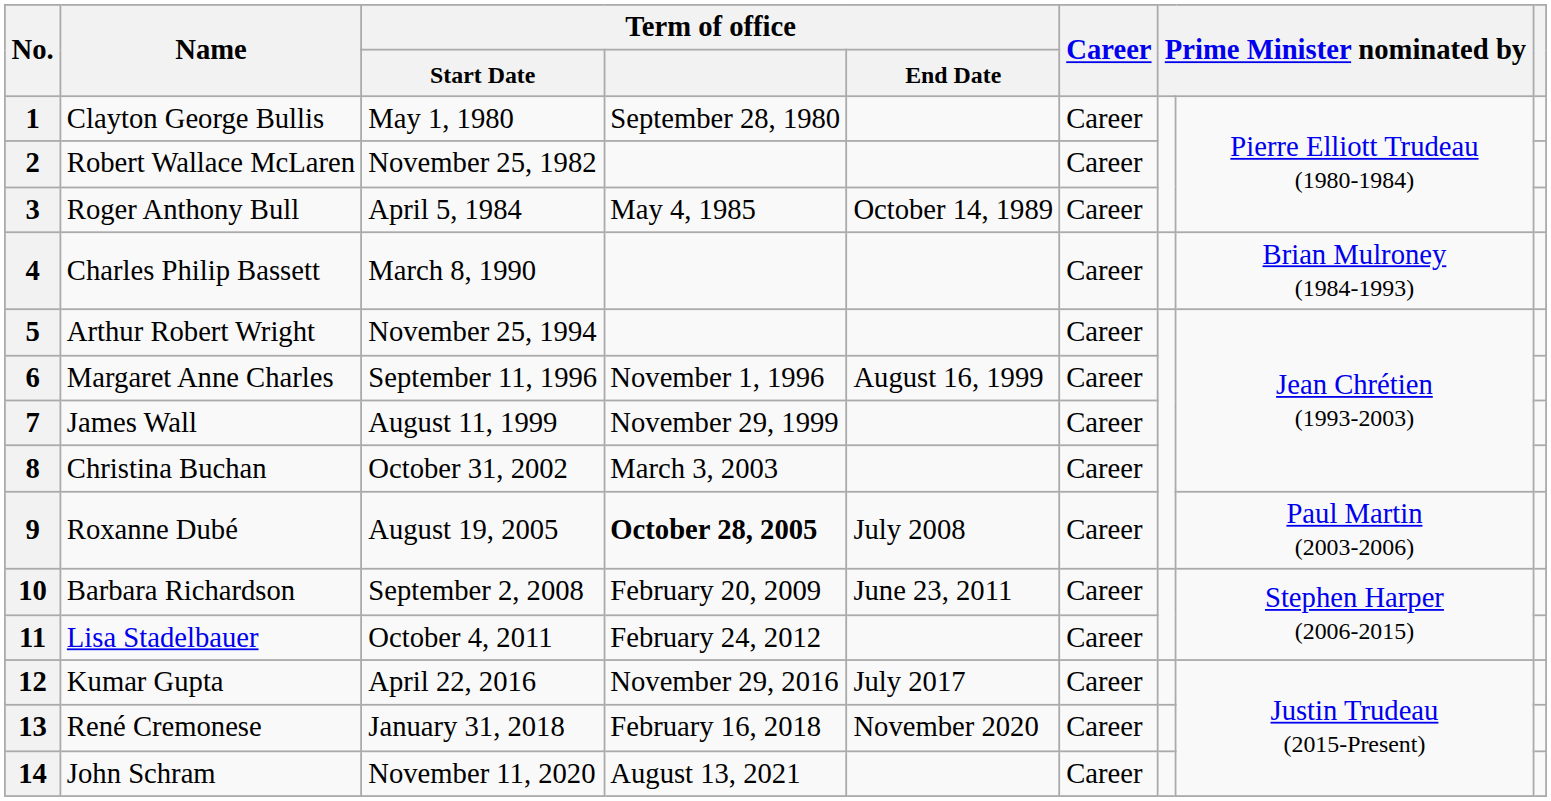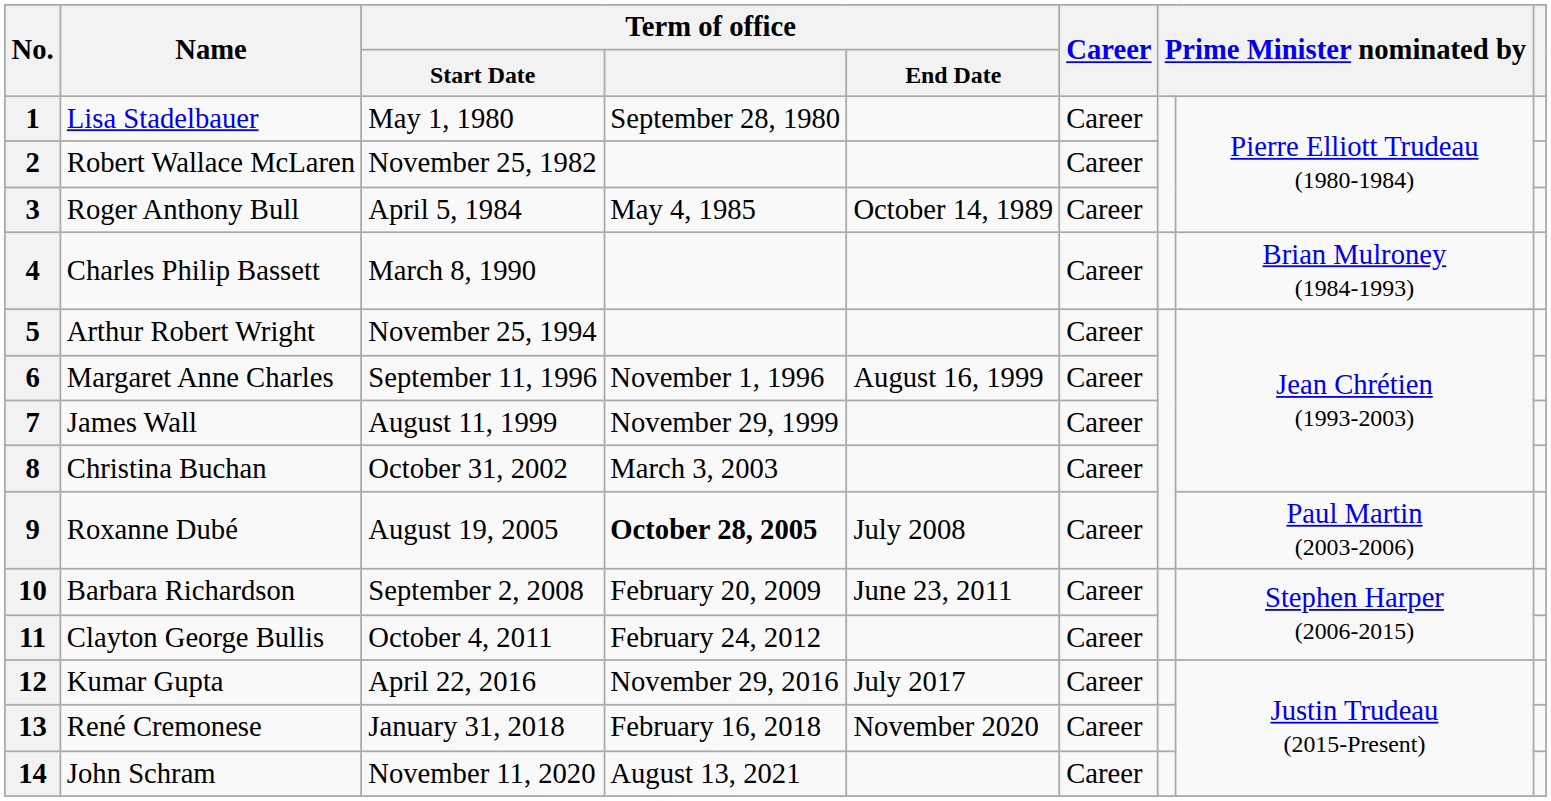 <table class="wikitable">
 <tr>
 <th rowspan="2">No.</th>
 <th rowspan="2">Name</th>
 <th colspan="3">Term of office</th>
 <th rowspan="2"><a href='#'>Career</a></th>
 <th rowspan="2"; colspan="2"><a href='#'>Prime Minister</a> nominated by</th>
 <th rowspan="2"></th>
 </tr>
 <tr>
 <th><small>Start Date</small></th>
 <th><small><a href='#'></a></small></th>
 <th><small>End Date</small></th>
 </tr>
 <tr>
 <th>1</th>
-<td>Clayton George Bullis</td>
+<td><a href='#'>Lisa Stadelbauer</a></td>
 <td>May 1, 1980</td>
 <td>September 28, 1980</td>
 <td></td>
 <td>Career</td>
 <td rowspan="3" ></td>
 <td rowspan="3" style="text-align:center"><a href='#'>Pierre Elliott Trudeau</a><br><small>(1980-1984)</small></td>
 <td></td>
 </tr>
 <tr>
 <th>2</th>
 <td>Robert Wallace McLaren</td>
 <td>November 25, 1982</td>
 <td></td>
 <td></td>
 <td>Career</td>
 <td></td>
 </tr>
 <tr>
 <th>3</th>
 <td>Roger Anthony Bull</td>
 <td>April 5, 1984</td>
 <td>May 4, 1985</td>
 <td>October 14, 1989</td>
 <td>Career</td>
 <td></td>
 </tr>
 <tr>
 <th>4</th>
 <td>Charles Philip Bassett</td>
 <td>March 8, 1990</td>
 <td></td>
 <td></td>
 <td>Career</td>
 <td></td>
 <td style=text-align:center><a href='#'>Brian Mulroney</a><br><small>(1984-1993)</small></td>
 <td></td>
 </tr>
 <tr>
 <th>5</th>
 <td>Arthur Robert Wright</td>
 <td>November 25, 1994</td>
 <td></td>
 <td></td>
 <td>Career</td>
 <td rowspan="5" ></td>
 <td rowspan="4" style="text-align:center"><a href='#'>Jean Chrétien</a><br><small>(1993-2003)</small></td>
 <td></td>
 </tr>
 <tr>
 <th>6</th>
 <td>Margaret Anne Charles</td>
 <td>September 11, 1996</td>
 <td>November 1, 1996</td>
 <td>August 16, 1999</td>
 <td>Career</td>
 <td></td>
 </tr>
 <tr>
 <th>7</th>
 <td>James Wall</td>
 <td>August 11, 1999</td>
 <td>November 29, 1999</td>
 <td></td>
 <td>Career</td>
 <td></td>
 </tr>
 <tr>
 <th>8</th>
 <td>Christina Buchan</td>
 <td>October 31, 2002</td>
 <td>March 3, 2003</td>
 <td></td>
 <td>Career</td>
 <td></td>
 </tr>
 <tr>
 <th>9</th>
 <td>Roxanne Dubé</td>
 <td>August 19, 2005</td>
 <td><strong>October 28, 2005</strong></td>
 <td>July 2008</td>
 <td>Career</td>
 <td style=text-align:center><a href='#'>Paul Martin</a><br><small>(2003-2006)</small></td>
 <td></td>
 </tr>
 <tr>
 <th>10</th>
 <td>Barbara Richardson</td>
 <td>September 2, 2008</td>
 <td>February 20, 2009</td>
 <td>June 23, 2011</td>
 <td>Career</td>
 <td rowspan="2" ></td>
 <td rowspan="2" style="text-align:center"><a href='#'>Stephen Harper</a><br><small>(2006-2015)</small></td>
 <td></td>
 </tr>
 <tr>
 <th>11</th>
-<td><a href='#'>Lisa Stadelbauer</a></td>
+<td>Clayton George Bullis</td>
 <td>October 4, 2011</td>
 <td>February 24, 2012</td>
 <td></td>
 <td>Career</td>
 <td></td>
 </tr>
 <tr>
 <th>12</th>
 <td>Kumar Gupta</td>
 <td>April 22, 2016</td>
 <td>November 29, 2016</td>
 <td>July 2017</td>
 <td>Career</td>
 <td></td>
 <td rowspan="3" style="text-align:center"><a href='#'>Justin Trudeau</a><br><small>(2015-Present)</small></td>
 <td></td>
 </tr>
 <tr>
 <th>13</th>
 <td>René Cremonese</td>
 <td>January 31, 2018</td>
 <td>February 16, 2018</td>
 <td>November 2020</td>
 <td>Career</td>
 <td></td>
 <td></td>
 </tr>
 <tr>
 <th>14</th>
 <td>John Schram</td>
 <td>November 11, 2020</td>
 <td>August 13, 2021</td>
 <td></td>
 <td>Career</td>
 <td></td>
 <td></td>
 </tr>
 </table>
